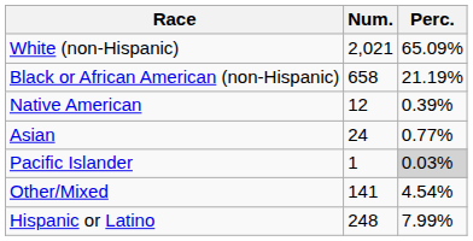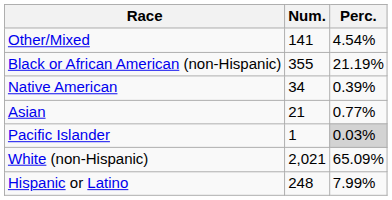 <table class="wikitable">
 <tr>
 <th>Race</th>
 <th>Num.</th>
 <th>Perc.</th>
 </tr>
 <tr>
-<td><a href='#'>White</a> (non-Hispanic)</td>
-<td>2,021</td>
-<td>65.09%</td>
+<td><a href='#'>Other/Mixed</a></td>
+<td>141</td>
+<td>4.54%</td>
 </tr>
 <tr>
 <td><a href='#'>Black or African American</a> (non-Hispanic)</td>
-<td>658</td>
+<td>355</td>
 <td>21.19%</td>
 </tr>
 <tr>
 <td><a href='#'>Native American</a></td>
-<td>12</td>
+<td>34</td>
 <td>0.39%</td>
 </tr>
 <tr>
 <td><a href='#'>Asian</a></td>
-<td>24</td>
+<td>21</td>
 <td>0.77%</td>
 </tr>
 <tr>
 <td><a href='#'>Pacific Islander</a></td>
 <td>1</td>
 <td style="background: lightgrey;">0.03%</td>
 </tr>
 <tr>
-<td><a href='#'>Other/Mixed</a></td>
-<td>141</td>
-<td>4.54%</td>
+<td><a href='#'>White</a> (non-Hispanic)</td>
+<td>2,021</td>
+<td>65.09%</td>
 </tr>
 <tr>
 <td><a href='#'>Hispanic</a> or <a href='#'>Latino</a></td>
 <td>248</td>
 <td>7.99%</td>
 </tr>
 </table>
